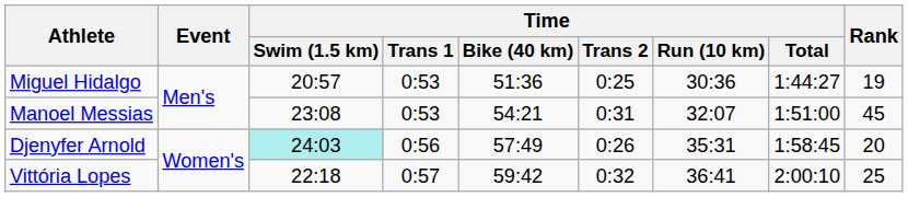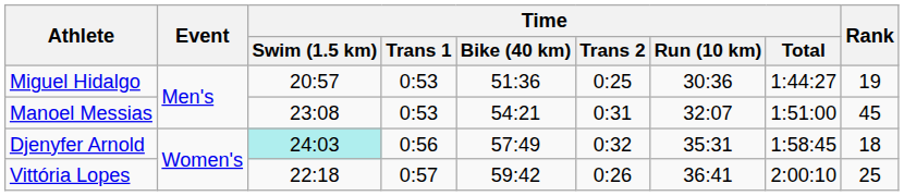 <table class=wikitable style="font-size:90%;text-align:center">
 <tr>
 <th rowspan=2>Athlete</th>
 <th rowspan=2>Event</th>
 <th colspan=6>Time</th>
 <th rowspan=2>Rank</th>
 </tr>
 <tr style="font-size:95%">
 <th>Swim (1.5 km)</th>
 <th>Trans 1</th>
 <th>Bike (40 km)</th>
 <th>Trans 2</th>
 <th>Run (10 km)</th>
 <th>Total</th>
 </tr>
 <tr align=center>
 <td align=left><a href='#'>Miguel Hidalgo</a></td>
 <td align=left rowspan=2><a href='#'>Men's</a></td>
 <td>20:57</td>
 <td>0:53</td>
 <td>51:36</td>
 <td>0:25</td>
 <td>30:36</td>
 <td>1:44:27</td>
 <td>19</td>
 </tr>
 <tr align=center>
 <td align=left><a href='#'>Manoel Messias</a></td>
 <td>23:08</td>
 <td>0:53</td>
 <td>54:21</td>
 <td>0:31</td>
 <td>32:07</td>
 <td>1:51:00</td>
 <td>45</td>
 </tr>
 <tr align=center>
 <td align=left><a href='#'>Djenyfer Arnold</a></td>
 <td rowspan="2" align="left"><a href='#'>Women's</a></td>
 <td style="background: paleturquoise;">24:03</td>
 <td>0:56</td>
 <td>57:49</td>
-<td>0:26</td>
+<td>0:32</td>
 <td>35:31</td>
 <td>1:58:45</td>
-<td>20</td>
+<td>18</td>
 </tr>
 <tr align=center>
 <td align=left><a href='#'>Vittória Lopes</a></td>
 <td>22:18</td>
 <td>0:57</td>
 <td>59:42</td>
-<td>0:32</td>
+<td>0:26</td>
 <td>36:41</td>
 <td>2:00:10</td>
 <td>25</td>
 </tr>
 </table>
